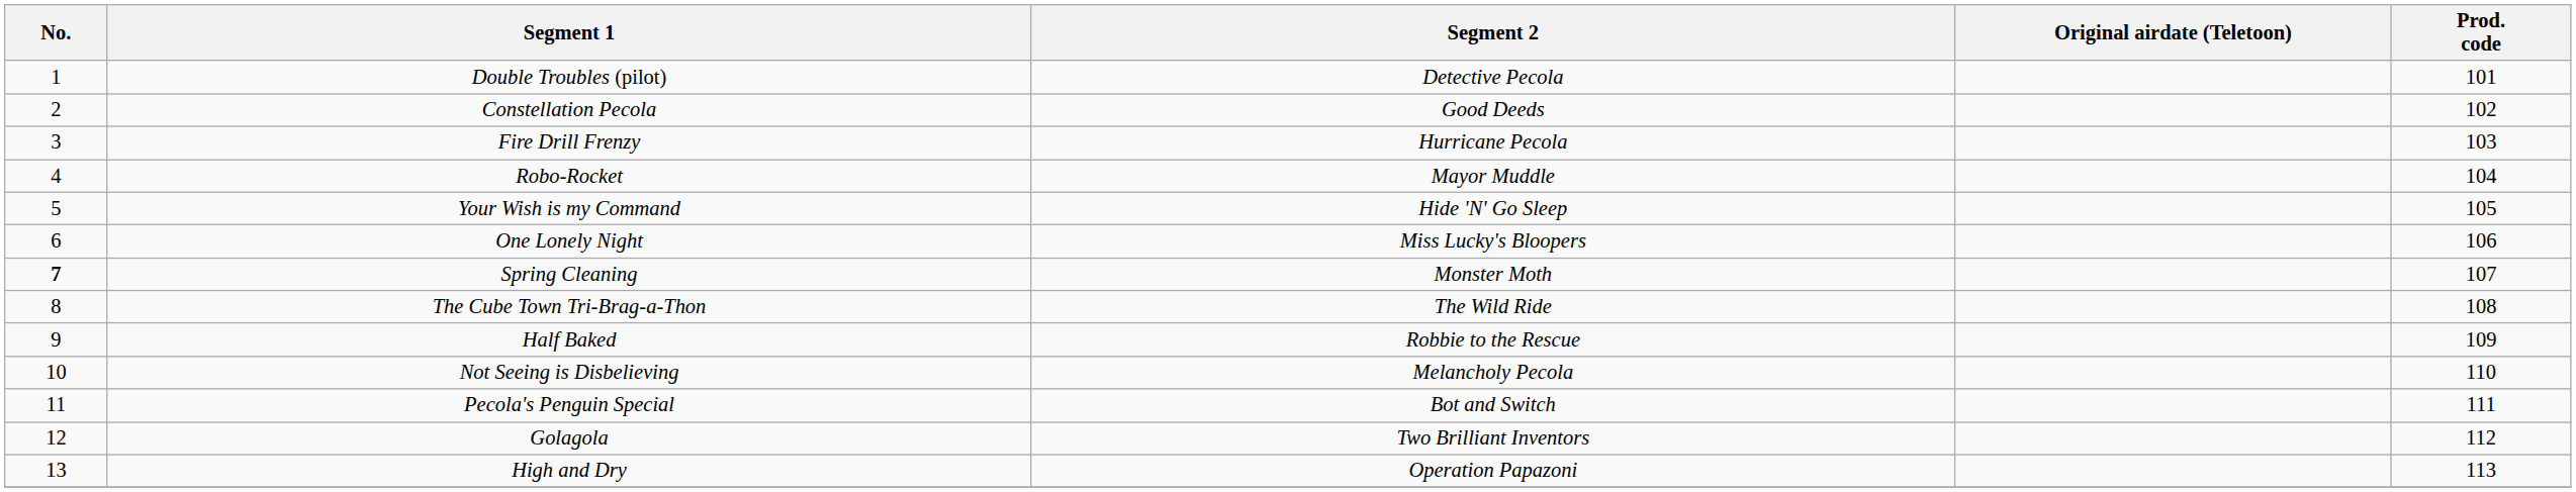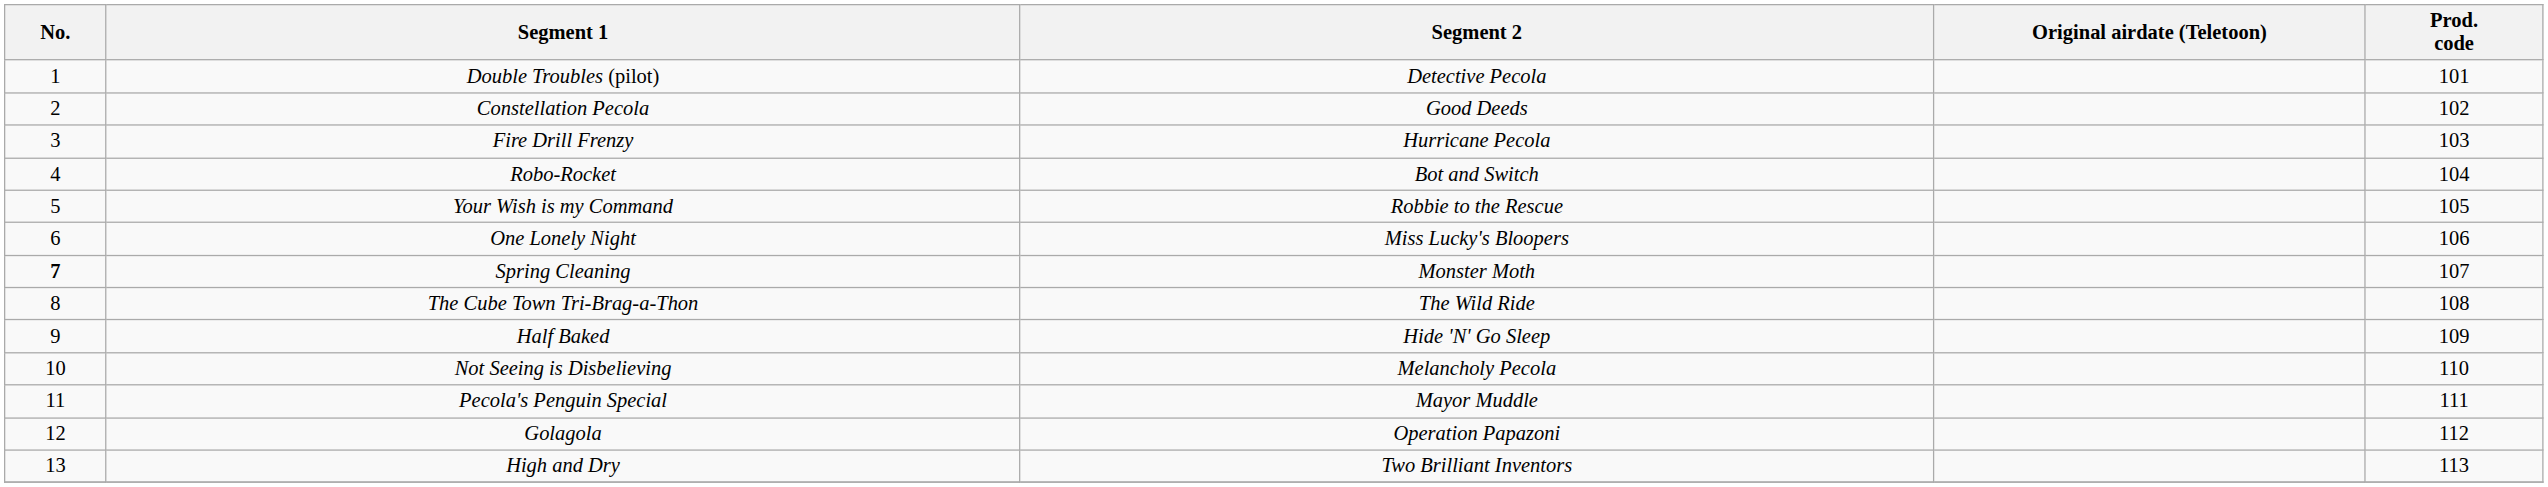 <table class="wikitable" style="width:100%; text-align:center">
 <tr>
 <th width=4%>No.</th>
 <th width=36%>Segment 1</th>
 <th>Segment 2</th>
 <th width=17%>Original airdate (Teletoon)</th>
 <th width=7%>Prod.<br>code</th>
 </tr>
 <tr>
 <td>1</td>
 <td><em>Double Troubles</em> (pilot)</td>
 <td><em>Detective Pecola</em></td>
 <td></td>
 <td>101</td>
 </tr>
 <tr>
 <td>2</td>
 <td><em>Constellation Pecola</em></td>
 <td><em>Good Deeds</em></td>
 <td></td>
 <td>102</td>
 </tr>
 <tr>
 <td>3</td>
 <td><em>Fire Drill Frenzy</em></td>
 <td><em>Hurricane Pecola</em></td>
 <td></td>
 <td>103</td>
 </tr>
 <tr>
 <td>4</td>
 <td><em>Robo-Rocket</em></td>
-<td><em>Mayor Muddle</em></td>
+<td><em>Bot and Switch</em></td>
 <td></td>
 <td>104</td>
 </tr>
 <tr>
 <td>5</td>
 <td><em>Your Wish is my Command</em></td>
-<td><em>Hide 'N' Go Sleep</em></td>
+<td><em>Robbie to the Rescue</em></td>
 <td></td>
 <td>105</td>
 </tr>
 <tr>
 <td>6</td>
 <td><em>One Lonely Night</em></td>
 <td><em>Miss Lucky's Bloopers</em></td>
 <td></td>
 <td>106</td>
 </tr>
 <tr>
 <td><strong>7</strong></td>
 <td><em>Spring Cleaning</em></td>
 <td><em>Monster Moth</em></td>
 <td></td>
 <td>107</td>
 </tr>
 <tr>
 <td>8</td>
 <td><em>The Cube Town Tri-Brag-a-Thon</em></td>
 <td><em>The Wild Ride</em></td>
 <td></td>
 <td>108</td>
 </tr>
 <tr>
 <td>9</td>
 <td><em>Half Baked</em></td>
-<td><em>Robbie to the Rescue</em></td>
+<td><em>Hide 'N' Go Sleep</em></td>
 <td></td>
 <td>109</td>
 </tr>
 <tr>
 <td>10</td>
 <td><em>Not Seeing is Disbelieving</em></td>
 <td><em>Melancholy Pecola</em></td>
 <td></td>
 <td>110</td>
 </tr>
 <tr>
 <td>11</td>
 <td><em>Pecola's Penguin Special</em></td>
-<td><em>Bot and Switch</em></td>
+<td><em>Mayor Muddle</em></td>
 <td></td>
 <td>111</td>
 </tr>
 <tr>
 <td>12</td>
 <td><em>Golagola</em></td>
-<td><em>Two Brilliant Inventors</em></td>
+<td><em>Operation Papazoni</em></td>
 <td></td>
 <td>112</td>
 </tr>
 <tr>
 <td>13</td>
 <td><em>High and Dry</em></td>
-<td><em>Operation Papazoni</em></td>
+<td><em>Two Brilliant Inventors</em></td>
 <td></td>
 <td>113</td>
 </tr>
 <tr>
 </tr>
 </table>
